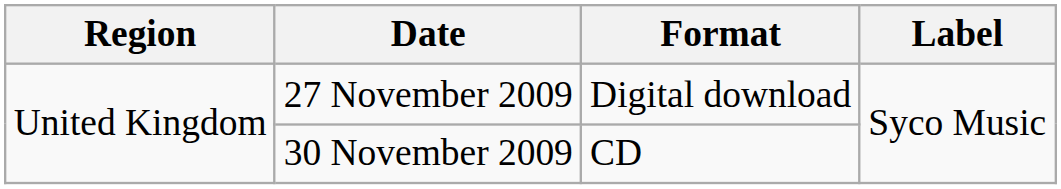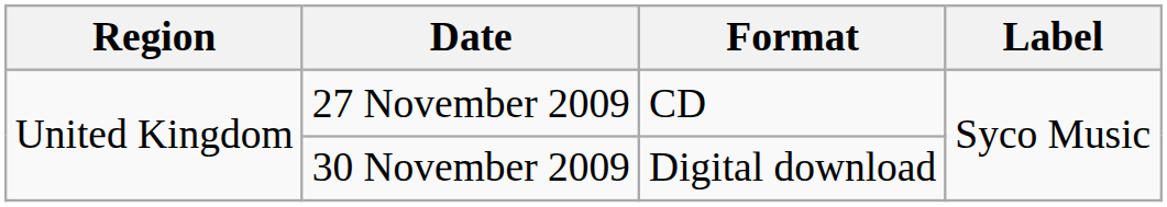 <table class=wikitable>
 <tr>
 <th>Region</th>
 <th>Date</th>
 <th>Format</th>
 <th>Label</th>
 </tr>
 <tr>
 <td rowspan="2">United Kingdom</td>
 <td>27 November 2009</td>
-<td>Digital download</td>
+<td>CD</td>
 <td rowspan="2">Syco Music</td>
 </tr>
 <tr>
 <td>30 November 2009</td>
-<td>CD</td>
+<td>Digital download</td>
 </tr>
 </table>
